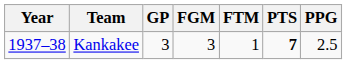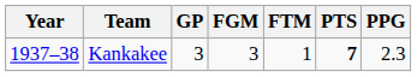 <table class="wikitable sortable" style="font-size:95%; text-align:right;">
 <tr>
 <th>Year</th>
 <th>Team</th>
 <th>GP</th>
 <th>FGM</th>
 <th>FTM</th>
 <th>PTS</th>
 <th>PPG</th>
 </tr>
 <tr>
 <td style="text-align:left;"><a href='#'>1937–38</a></td>
 <td style="text-align:left;"><a href='#'>Kankakee</a></td>
 <td>3</td>
 <td>3</td>
 <td>1</td>
 <td><strong>7</strong></td>
-<td>2.5</td>
+<td>2.3</td>
 </tr>
 </table>
